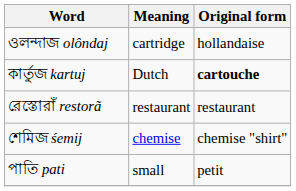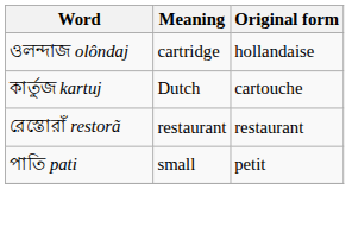 <table class="wikitable">
 <tr>
 <th>Word</th>
 <th>Meaning</th>
 <th>Original form</th>
 </tr>
 <tr>
 <td style="width:08em">ওলন্দাজ <em>olôndaj</em></td>
 <td>cartridge</td>
 <td>hollandaise</td>
 </tr>
 <tr>
 <td>কার্তুজ <em>kartuj</em></td>
 <td>Dutch</td>
-<td><strong>cartouche</strong></td>
+<td>cartouche</td>
 </tr>
 <tr>
 <td>রেস্তোরাঁ <em>restorã</em></td>
 <td>restaurant</td>
 <td>restaurant</td>
-</tr>
-<tr>
-<td>শেমিজ <em>śemij</em></td>
-<td><a href='#'>chemise</a></td>
-<td>chemise "shirt"</td>
 </tr>
 <tr>
 <td>পাতি <em>pati</em></td>
 <td>small</td>
 <td>petit</td>
 </tr>
 <tr>
 </tr>
 </table>
